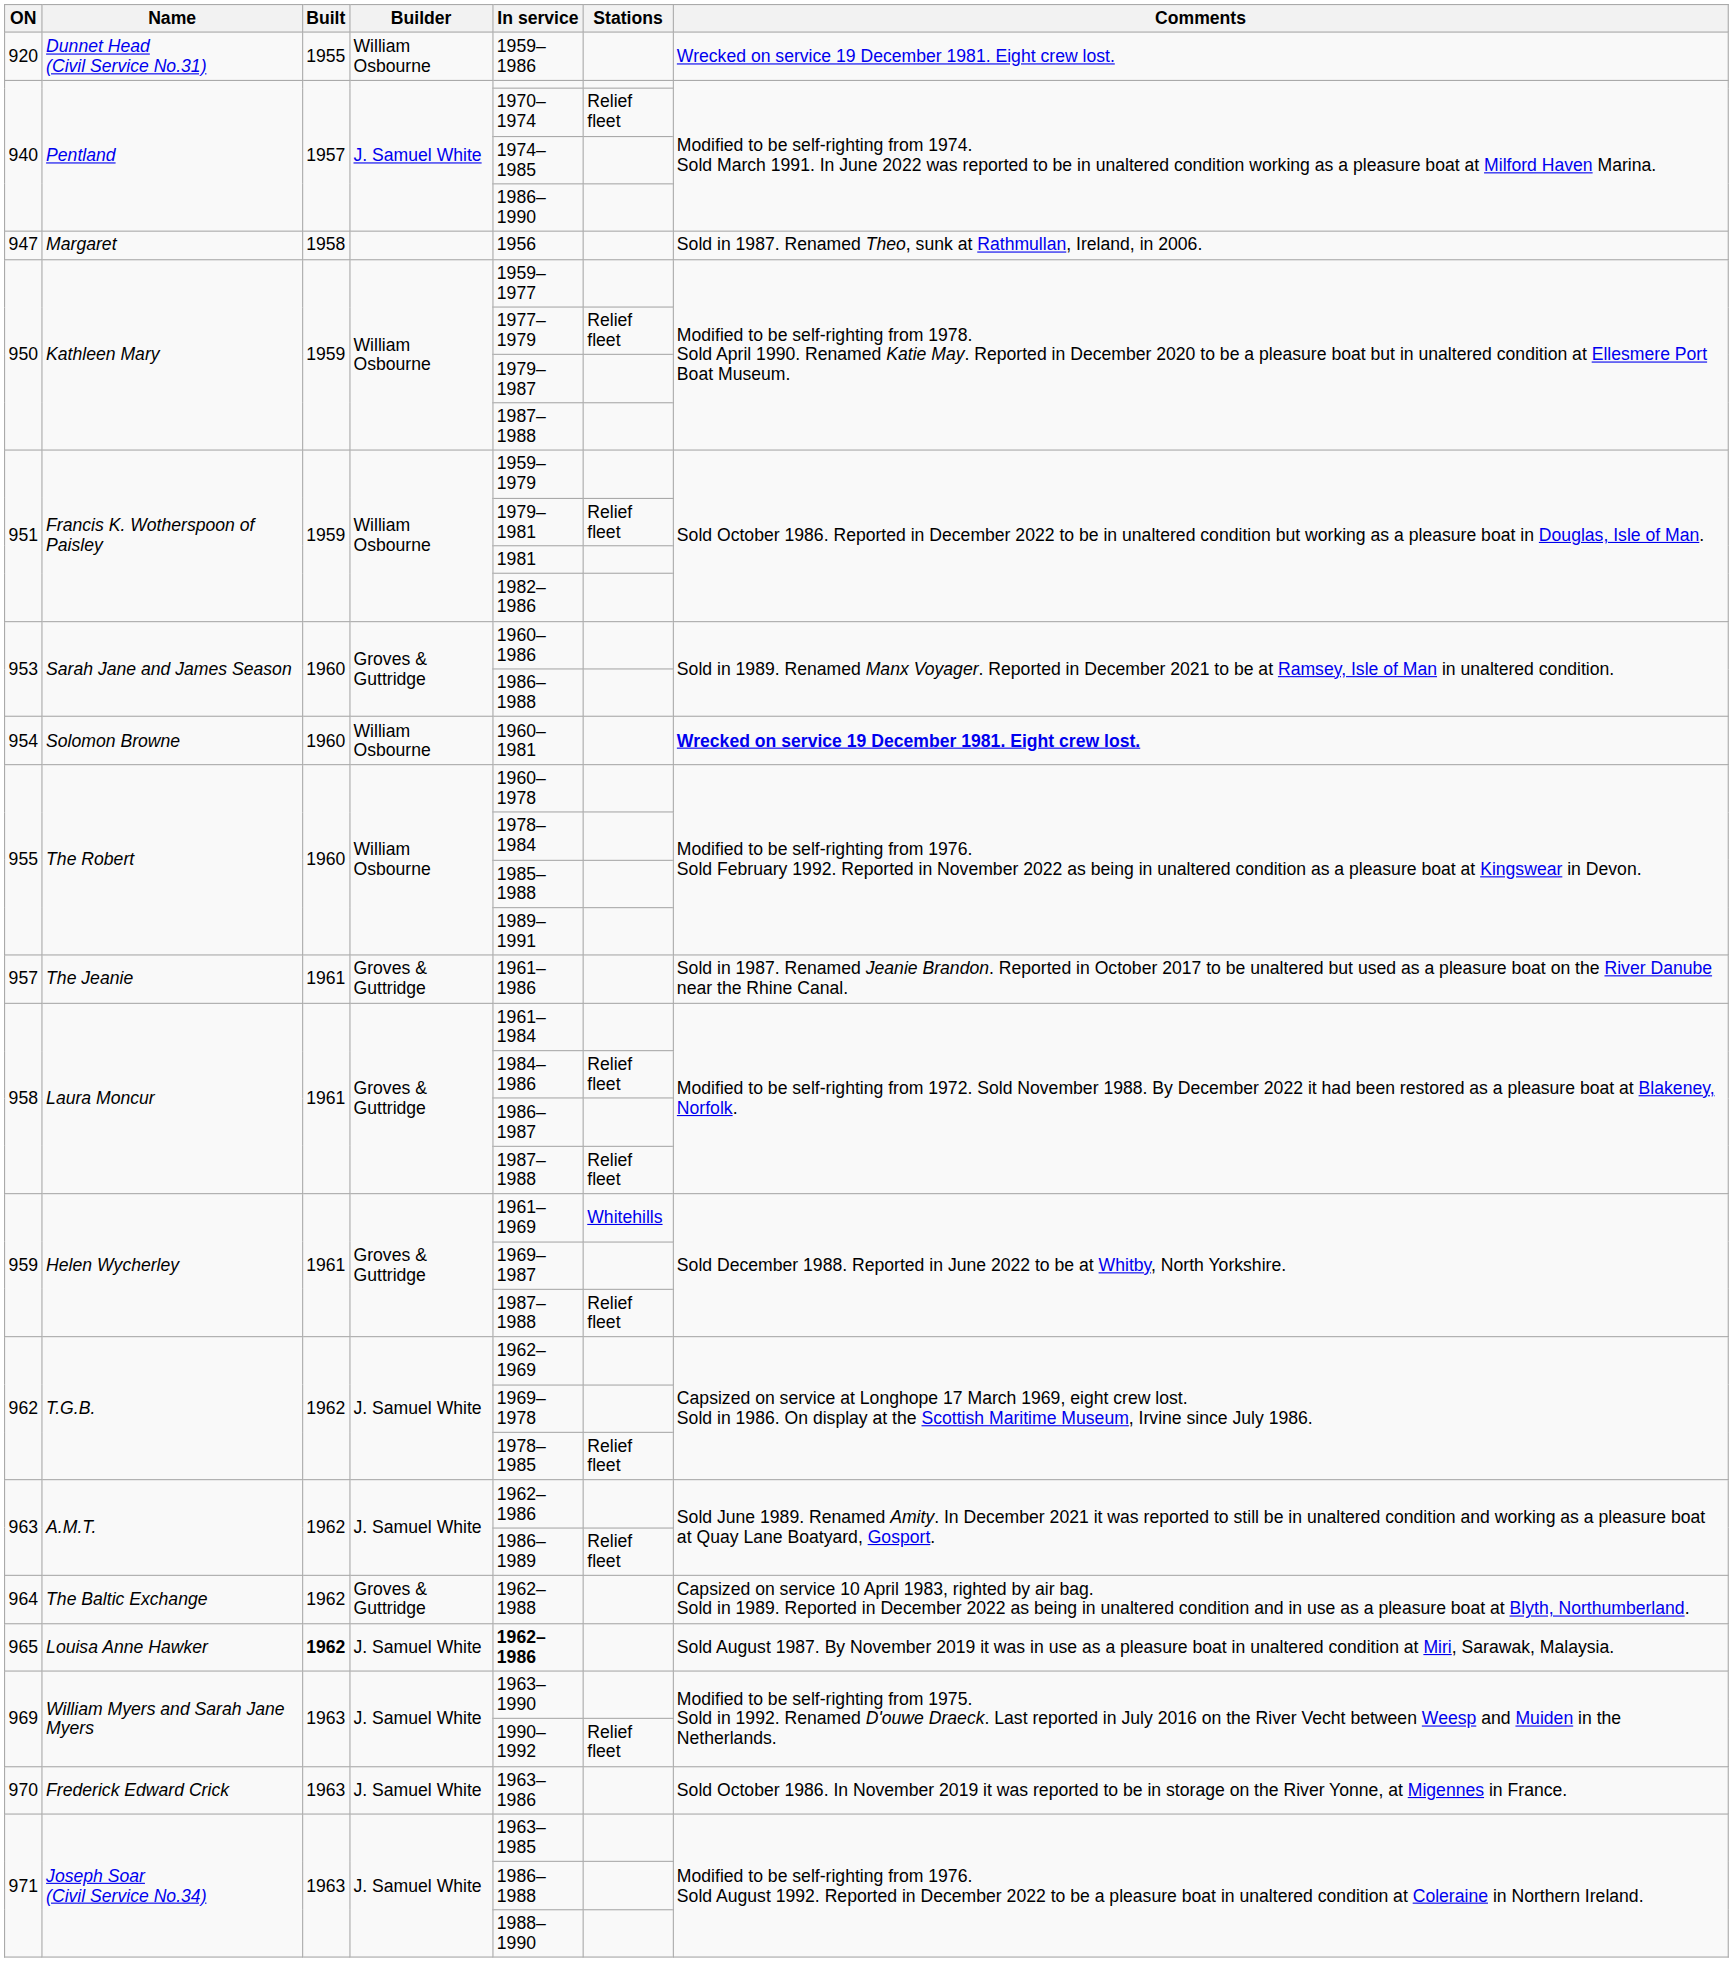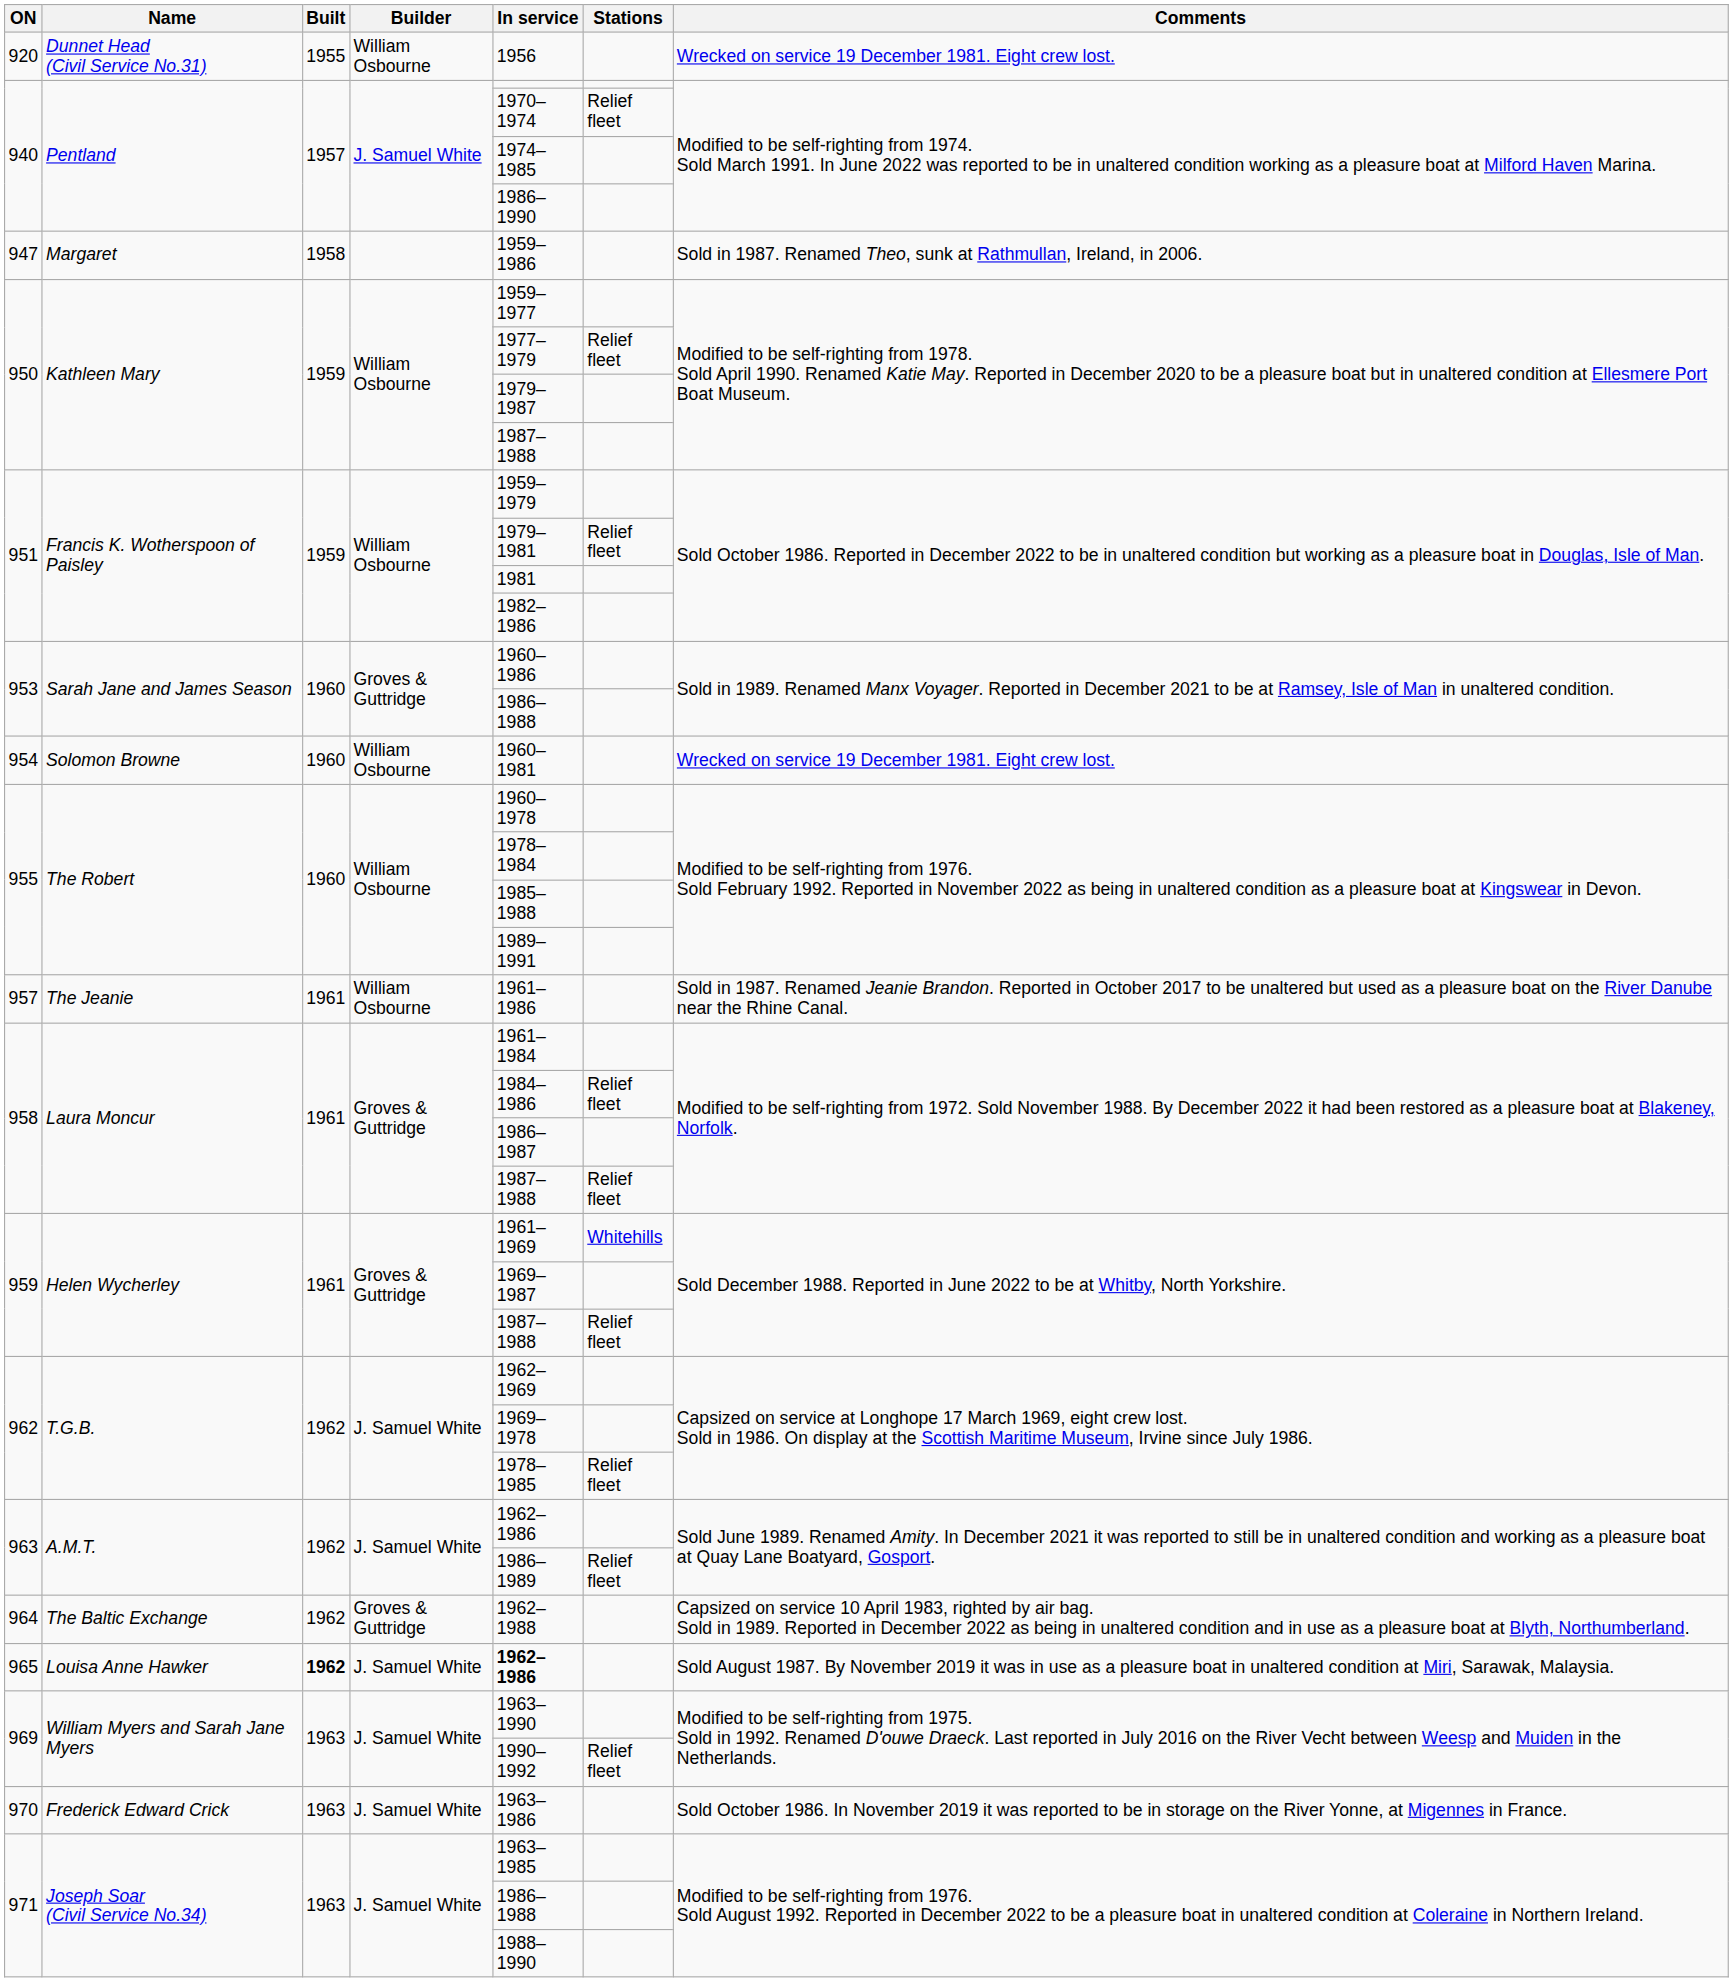 <table class="wikitable">
 <tr>
 <th>ON</th>
 <th>Name</th>
 <th>Built</th>
 <th>Builder</th>
 <th>In service</th>
 <th>Stations</th>
 <th>Comments</th>
 </tr>
 <tr>
 <td>920</td>
 <td><a href='#'><em>Dunnet Head<br>(Civil Service No.31)</em></a></td>
 <td>1955</td>
 <td>William Osbourne</td>
-<td>1959–1986</td>
+<td>1956</td>
 <td></td>
 <td><a href='#'>Wrecked on service 19 December 1981. Eight crew lost.</a></td>
 </tr>
 <tr>
 <td rowspan="4">940</td>
 <td rowspan="4"><a href='#'><em>Pentland<br></em></a></td>
 <td rowspan="4">1957</td>
 <td rowspan="4"><a href='#'>J. Samuel White</a></td>
 <td></td>
 <td></td>
 <td rowspan="4">Modified to be self-righting from 1974.<br>Sold March 1991. In June 2022 was reported to be in unaltered condition working as a pleasure boat at <a href='#'>Milford Haven</a> Marina.</td>
 </tr>
 <tr>
 <td>1970–1974</td>
 <td>Relief fleet</td>
 </tr>
 <tr>
 <td>1974–1985</td>
 <td></td>
 </tr>
 <tr>
 <td>1986–1990</td>
 <td></td>
 </tr>
 <tr>
 <td>947</td>
 <td><em>Margaret</em></td>
 <td>1958</td>
 <td></td>
-<td>1956</td>
+<td>1959–1986</td>
 <td></td>
 <td>Sold in 1987. Renamed <em>Theo</em>, sunk at <a href='#'>Rathmullan</a>, Ireland, in 2006.</td>
 </tr>
 <tr>
 <td rowspan="4">950</td>
 <td rowspan="4"><em>Kathleen Mary</em></td>
 <td rowspan="4">1959</td>
 <td rowspan="4">William Osbourne</td>
 <td>1959–1977</td>
 <td></td>
 <td rowspan="4">Modified to be self-righting from 1978.<br>Sold April 1990. Renamed <em>Katie May</em>. Reported in December 2020 to be a pleasure boat but in unaltered condition at <a href='#'>Ellesmere Port</a> Boat Museum.</td>
 </tr>
 <tr>
 <td>1977–1979</td>
 <td>Relief fleet</td>
 </tr>
 <tr>
 <td>1979–1987</td>
 <td></td>
 </tr>
 <tr>
 <td>1987–1988</td>
 <td></td>
 </tr>
 <tr>
 <td rowspan="4">951</td>
 <td rowspan="4"><em>Francis K. Wotherspoon of Paisley</em></td>
 <td rowspan="4">1959</td>
 <td rowspan="4">William Osbourne</td>
 <td>1959–1979</td>
 <td></td>
 <td rowspan="4">Sold October 1986. Reported in December 2022 to be in unaltered condition but working as a pleasure boat in <a href='#'>Douglas, Isle of Man</a>.</td>
 </tr>
 <tr>
 <td>1979–1981</td>
 <td>Relief fleet</td>
 </tr>
 <tr>
 <td>1981</td>
 <td></td>
 </tr>
 <tr>
 <td>1982–1986</td>
 <td></td>
 </tr>
 <tr>
 <td rowspan="2">953</td>
 <td rowspan="2"><em>Sarah Jane and James Season</em></td>
 <td rowspan="2">1960</td>
 <td rowspan="2">Groves & Guttridge</td>
 <td>1960–1986</td>
 <td></td>
 <td rowspan="2">Sold in 1989. Renamed <em>Manx Voyager</em>. Reported in December 2021 to be at <a href='#'>Ramsey, Isle of Man</a> in unaltered condition.</td>
 </tr>
 <tr>
 <td>1986–1988</td>
 <td></td>
 </tr>
 <tr>
 <td>954</td>
 <td><em>Solomon Browne</em></td>
 <td>1960</td>
 <td>William Osbourne</td>
 <td>1960–1981</td>
 <td></td>
-<td><strong><a href='#'>Wrecked on service 19 December 1981. Eight crew lost.</a></strong></td>
+<td><a href='#'>Wrecked on service 19 December 1981. Eight crew lost.</a></td>
 </tr>
 <tr>
 <td rowspan="4">955</td>
 <td rowspan="4"><em>The Robert</em></td>
 <td rowspan="4">1960</td>
 <td rowspan="4">William Osbourne</td>
 <td>1960–1978</td>
 <td></td>
 <td rowspan="4">Modified to be self-righting from 1976.<br>Sold February 1992. Reported in November 2022 as being in unaltered condition as a pleasure boat at <a href='#'>Kingswear</a> in Devon.</td>
 </tr>
 <tr>
 <td>1978–1984</td>
 <td></td>
 </tr>
 <tr>
 <td>1985–1988</td>
 <td></td>
 </tr>
 <tr>
 <td>1989–1991</td>
 <td></td>
 </tr>
 <tr>
 <td>957</td>
 <td><em>The Jeanie</em></td>
 <td>1961</td>
-<td>Groves & Guttridge</td>
+<td>William Osbourne</td>
 <td>1961–1986</td>
 <td></td>
 <td>Sold in 1987. Renamed <em>Jeanie Brandon</em>. Reported in October 2017 to be unaltered but used as a pleasure boat on the <a href='#'>River Danube</a> near the Rhine Canal.</td>
 </tr>
 <tr>
 <td rowspan="4">958</td>
 <td rowspan="4"><em>Laura Moncur</em></td>
 <td rowspan="4">1961</td>
 <td rowspan="4">Groves & Guttridge</td>
 <td>1961–1984</td>
 <td></td>
 <td rowspan="4">Modified to be self-righting from 1972. Sold November 1988. By December 2022 it had been restored as a pleasure boat at <a href='#'>Blakeney, Norfolk</a>.</td>
 </tr>
 <tr>
 <td>1984–1986</td>
 <td>Relief fleet</td>
 </tr>
 <tr>
 <td>1986–1987</td>
 <td></td>
 </tr>
 <tr>
 <td>1987–1988</td>
 <td>Relief fleet</td>
 </tr>
 <tr>
 <td rowspan="3">959</td>
 <td rowspan="3"><em>Helen Wycherley</em></td>
 <td rowspan="3">1961</td>
 <td rowspan="3">Groves & Guttridge</td>
 <td>1961–1969</td>
 <td><a href='#'>Whitehills</a></td>
 <td rowspan="3">Sold December 1988. Reported in June 2022 to be at <a href='#'>Whitby</a>, North Yorkshire.</td>
 </tr>
 <tr>
 <td>1969–1987</td>
 <td></td>
 </tr>
 <tr>
 <td>1987–1988</td>
 <td>Relief fleet</td>
 </tr>
 <tr>
 <td rowspan="3">962</td>
 <td rowspan="3"><em>T.G.B.</em></td>
 <td rowspan="3">1962</td>
 <td rowspan="3">J. Samuel White</td>
 <td>1962–1969</td>
 <td></td>
 <td rowspan="3">Capsized on service at Longhope 17 March 1969, eight crew lost.<br>Sold in 1986. On display at the <a href='#'>Scottish Maritime Museum</a>, Irvine since July 1986.</td>
 </tr>
 <tr>
 <td>1969–1978</td>
 <td></td>
 </tr>
 <tr>
 <td>1978–1985</td>
 <td>Relief fleet</td>
 </tr>
 <tr>
 <td rowspan="2">963</td>
 <td rowspan="2"><em>A.M.T.</em></td>
 <td rowspan="2">1962</td>
 <td rowspan="2">J. Samuel White</td>
 <td>1962–1986</td>
 <td></td>
 <td rowspan="2">Sold June 1989. Renamed <em>Amity</em>. In December 2021 it was reported to still be in unaltered condition and working as a pleasure boat at Quay Lane Boatyard, <a href='#'>Gosport</a>.</td>
 </tr>
 <tr>
 <td>1986–1989</td>
 <td>Relief fleet</td>
 </tr>
 <tr>
 <td>964</td>
 <td><em>The Baltic Exchange</em></td>
 <td>1962</td>
 <td>Groves & Guttridge</td>
 <td>1962–1988</td>
 <td></td>
 <td>Capsized on service 10 April 1983, righted by air bag.<br>Sold in 1989. Reported in December 2022 as being in unaltered condition and in use as a pleasure boat at <a href='#'>Blyth, Northumberland</a>.</td>
 </tr>
 <tr>
 <td>965</td>
 <td><em>Louisa Anne Hawker</em></td>
 <td><strong>1962</strong></td>
 <td>J. Samuel White</td>
 <td><strong>1962–1986</strong></td>
 <td></td>
 <td>Sold August 1987. By November 2019 it was in use as a pleasure boat in unaltered condition at <a href='#'>Miri</a>, Sarawak, Malaysia.</td>
 </tr>
 <tr>
 <td rowspan="2">969</td>
 <td rowspan="2"><em>William Myers and Sarah Jane Myers</em></td>
 <td rowspan="2">1963</td>
 <td rowspan="2">J. Samuel White</td>
 <td>1963–1990</td>
 <td></td>
 <td rowspan="2">Modified to be self-righting from 1975.<br>Sold in 1992. Renamed <em>D'ouwe Draeck</em>. Last reported in July 2016 on the River Vecht between <a href='#'>Weesp</a> and <a href='#'>Muiden</a> in the Netherlands.</td>
 </tr>
 <tr>
 <td>1990–1992</td>
 <td>Relief fleet</td>
 </tr>
 <tr>
 <td>970</td>
 <td><em>Frederick Edward Crick</em></td>
 <td>1963</td>
 <td>J. Samuel White</td>
 <td>1963–1986</td>
 <td></td>
 <td>Sold October 1986. In November 2019 it was reported to be in storage on the River Yonne, at <a href='#'>Migennes</a> in France.</td>
 </tr>
 <tr>
 <td rowspan="3">971</td>
 <td rowspan="3"><a href='#'><em>Joseph Soar<br>(Civil Service No.34)</em></a></td>
 <td rowspan="3">1963</td>
 <td rowspan="3">J. Samuel White</td>
 <td>1963–1985</td>
 <td></td>
 <td rowspan="3">Modified to be self-righting from 1976.<br>Sold August 1992. Reported in December 2022 to be a pleasure boat in unaltered condition at <a href='#'>Coleraine</a> in Northern Ireland.</td>
 </tr>
 <tr>
 <td>1986–1988</td>
 <td></td>
 </tr>
 <tr>
 <td>1988–1990</td>
 <td></td>
 </tr>
 </table>
